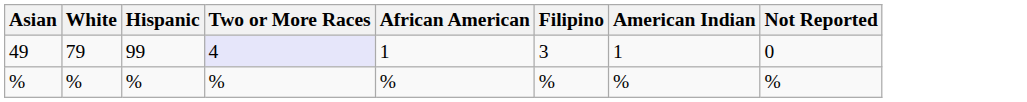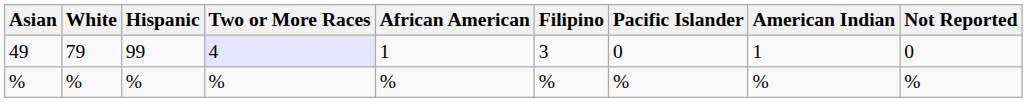 <table class="wikitable" style="margin-left:50px" style="text-align:center">
 <tr>
 <th>Asian</th>
 <th>White</th>
 <th>Hispanic</th>
 <th>Two or More Races</th>
 <th>African American</th>
 <th>Filipino</th>
+<th>Pacific Islander</th>
 <th>American Indian</th>
 <th>Not Reported</th>
 </tr>
 <tr>
 <td>49</td>
 <td>79</td>
 <td>99</td>
 <td style="background: lavender;">4</td>
 <td>1</td>
 <td>3</td>
+<td>0</td>
 <td>1</td>
 <td>0</td>
 </tr>
 <tr>
 <td>%</td>
 <td>%</td>
 <td>%</td>
 <td>%</td>
 <td>%</td>
 <td>%</td>
 <td>%</td>
 <td>%</td>
+<td>%</td>
 </tr>
 </table>
